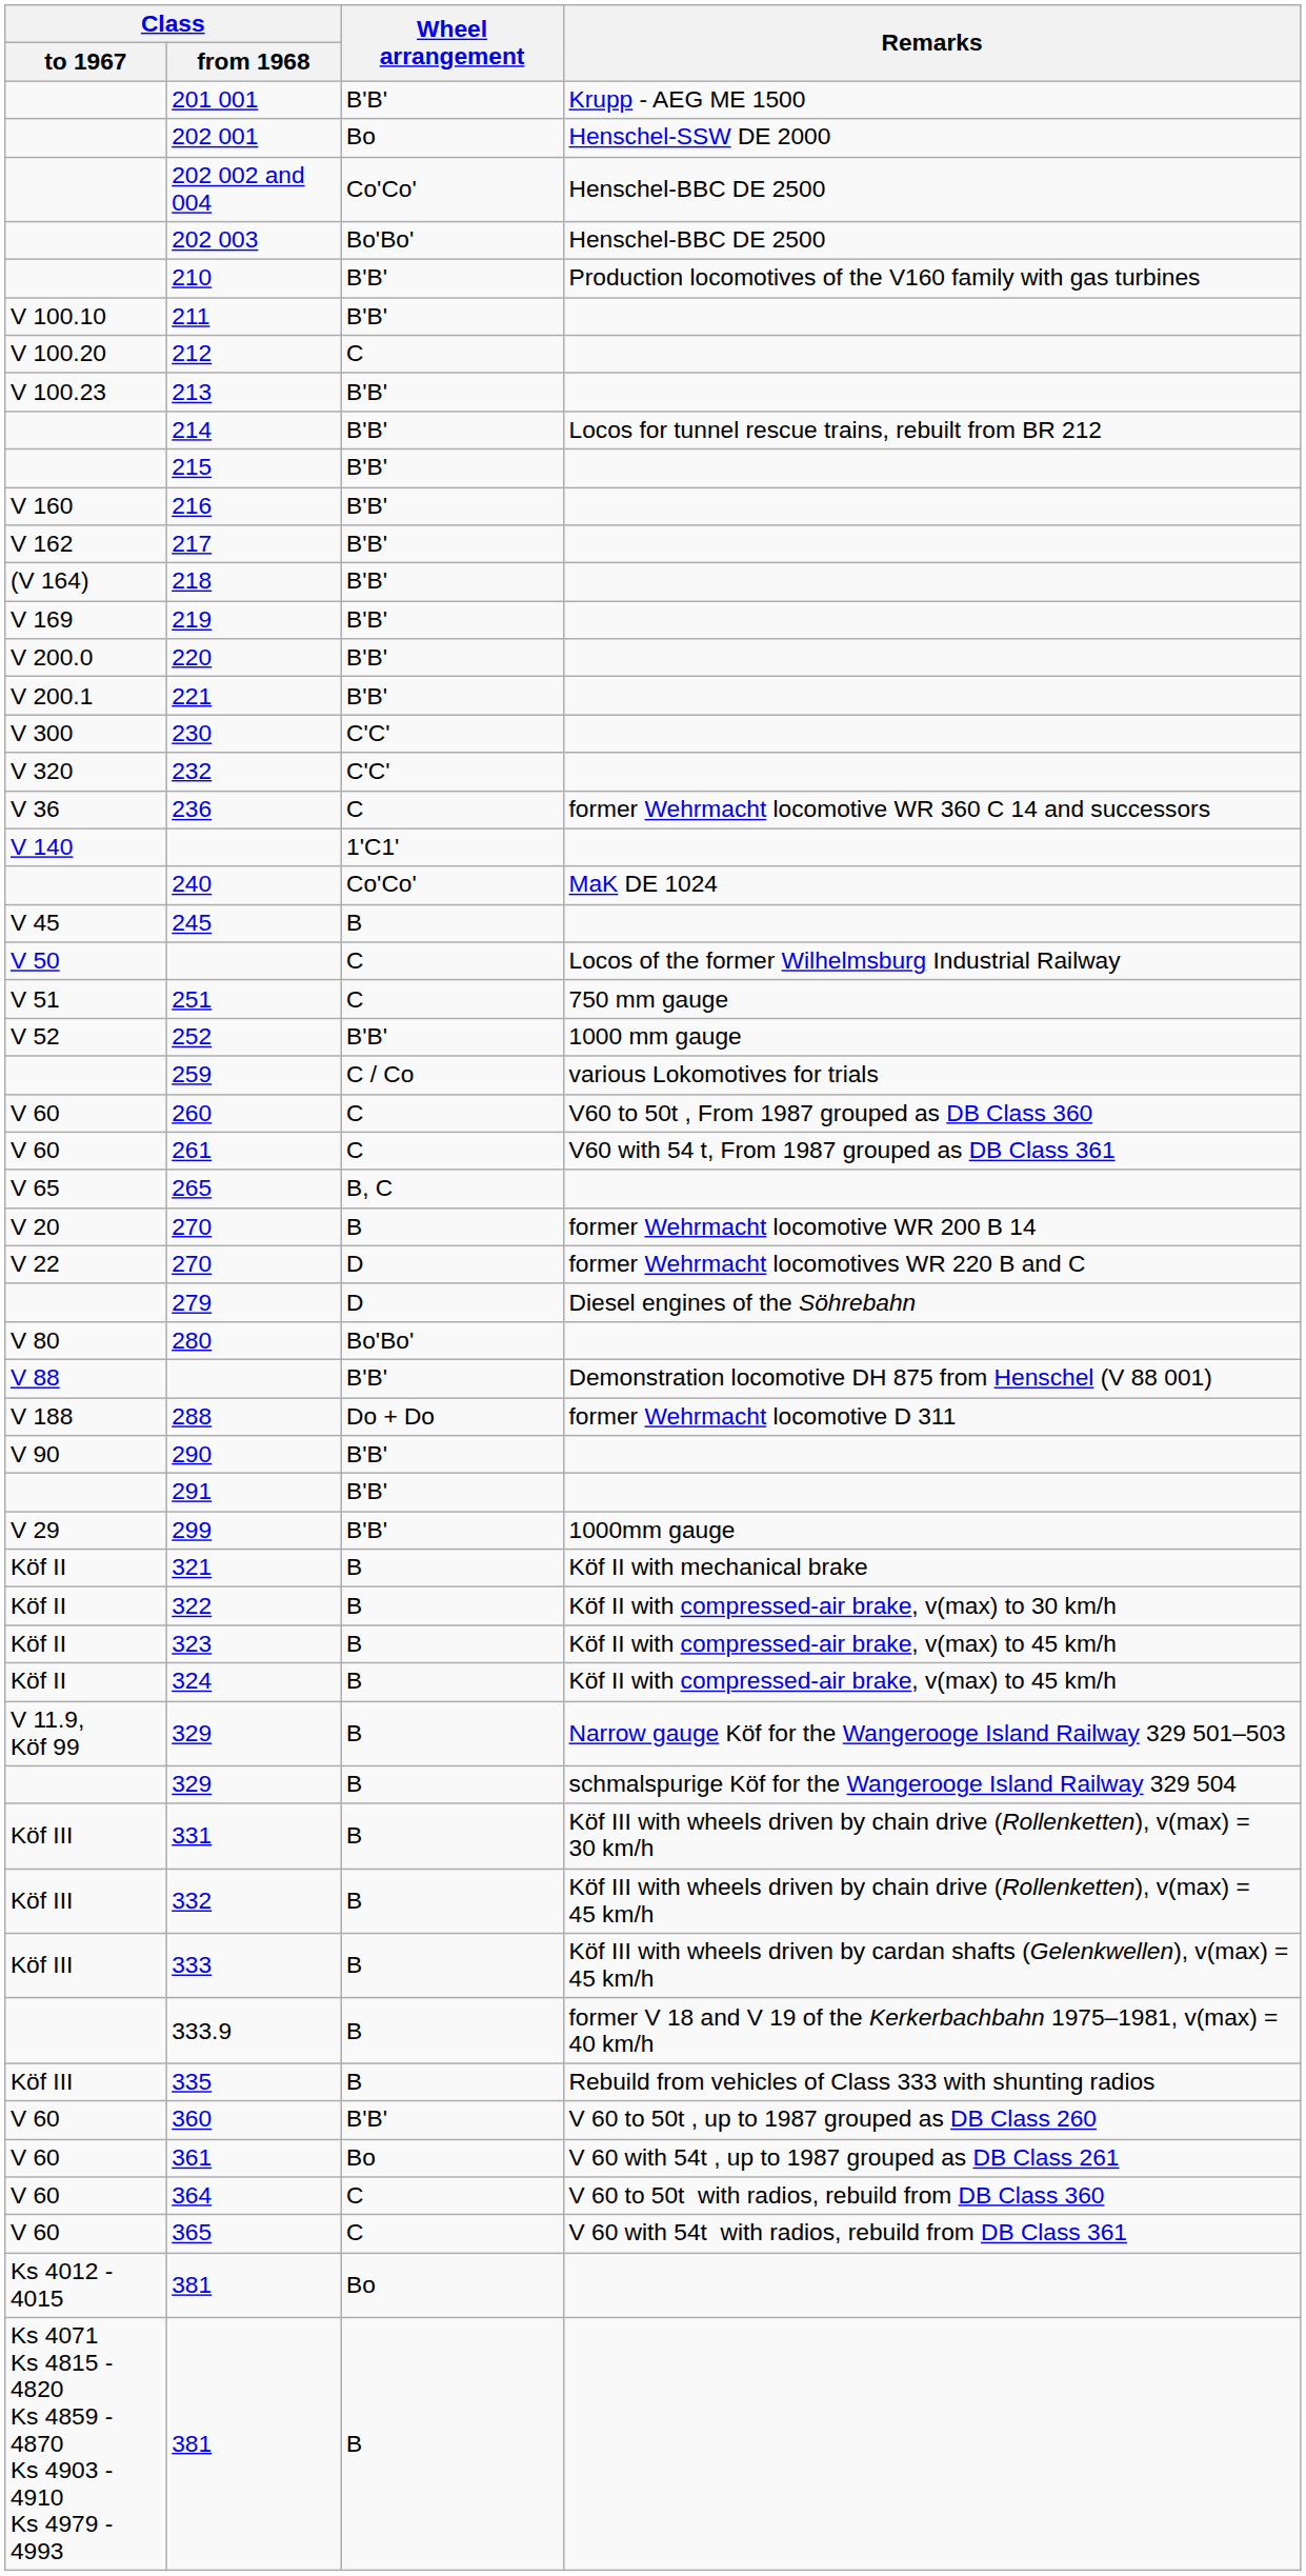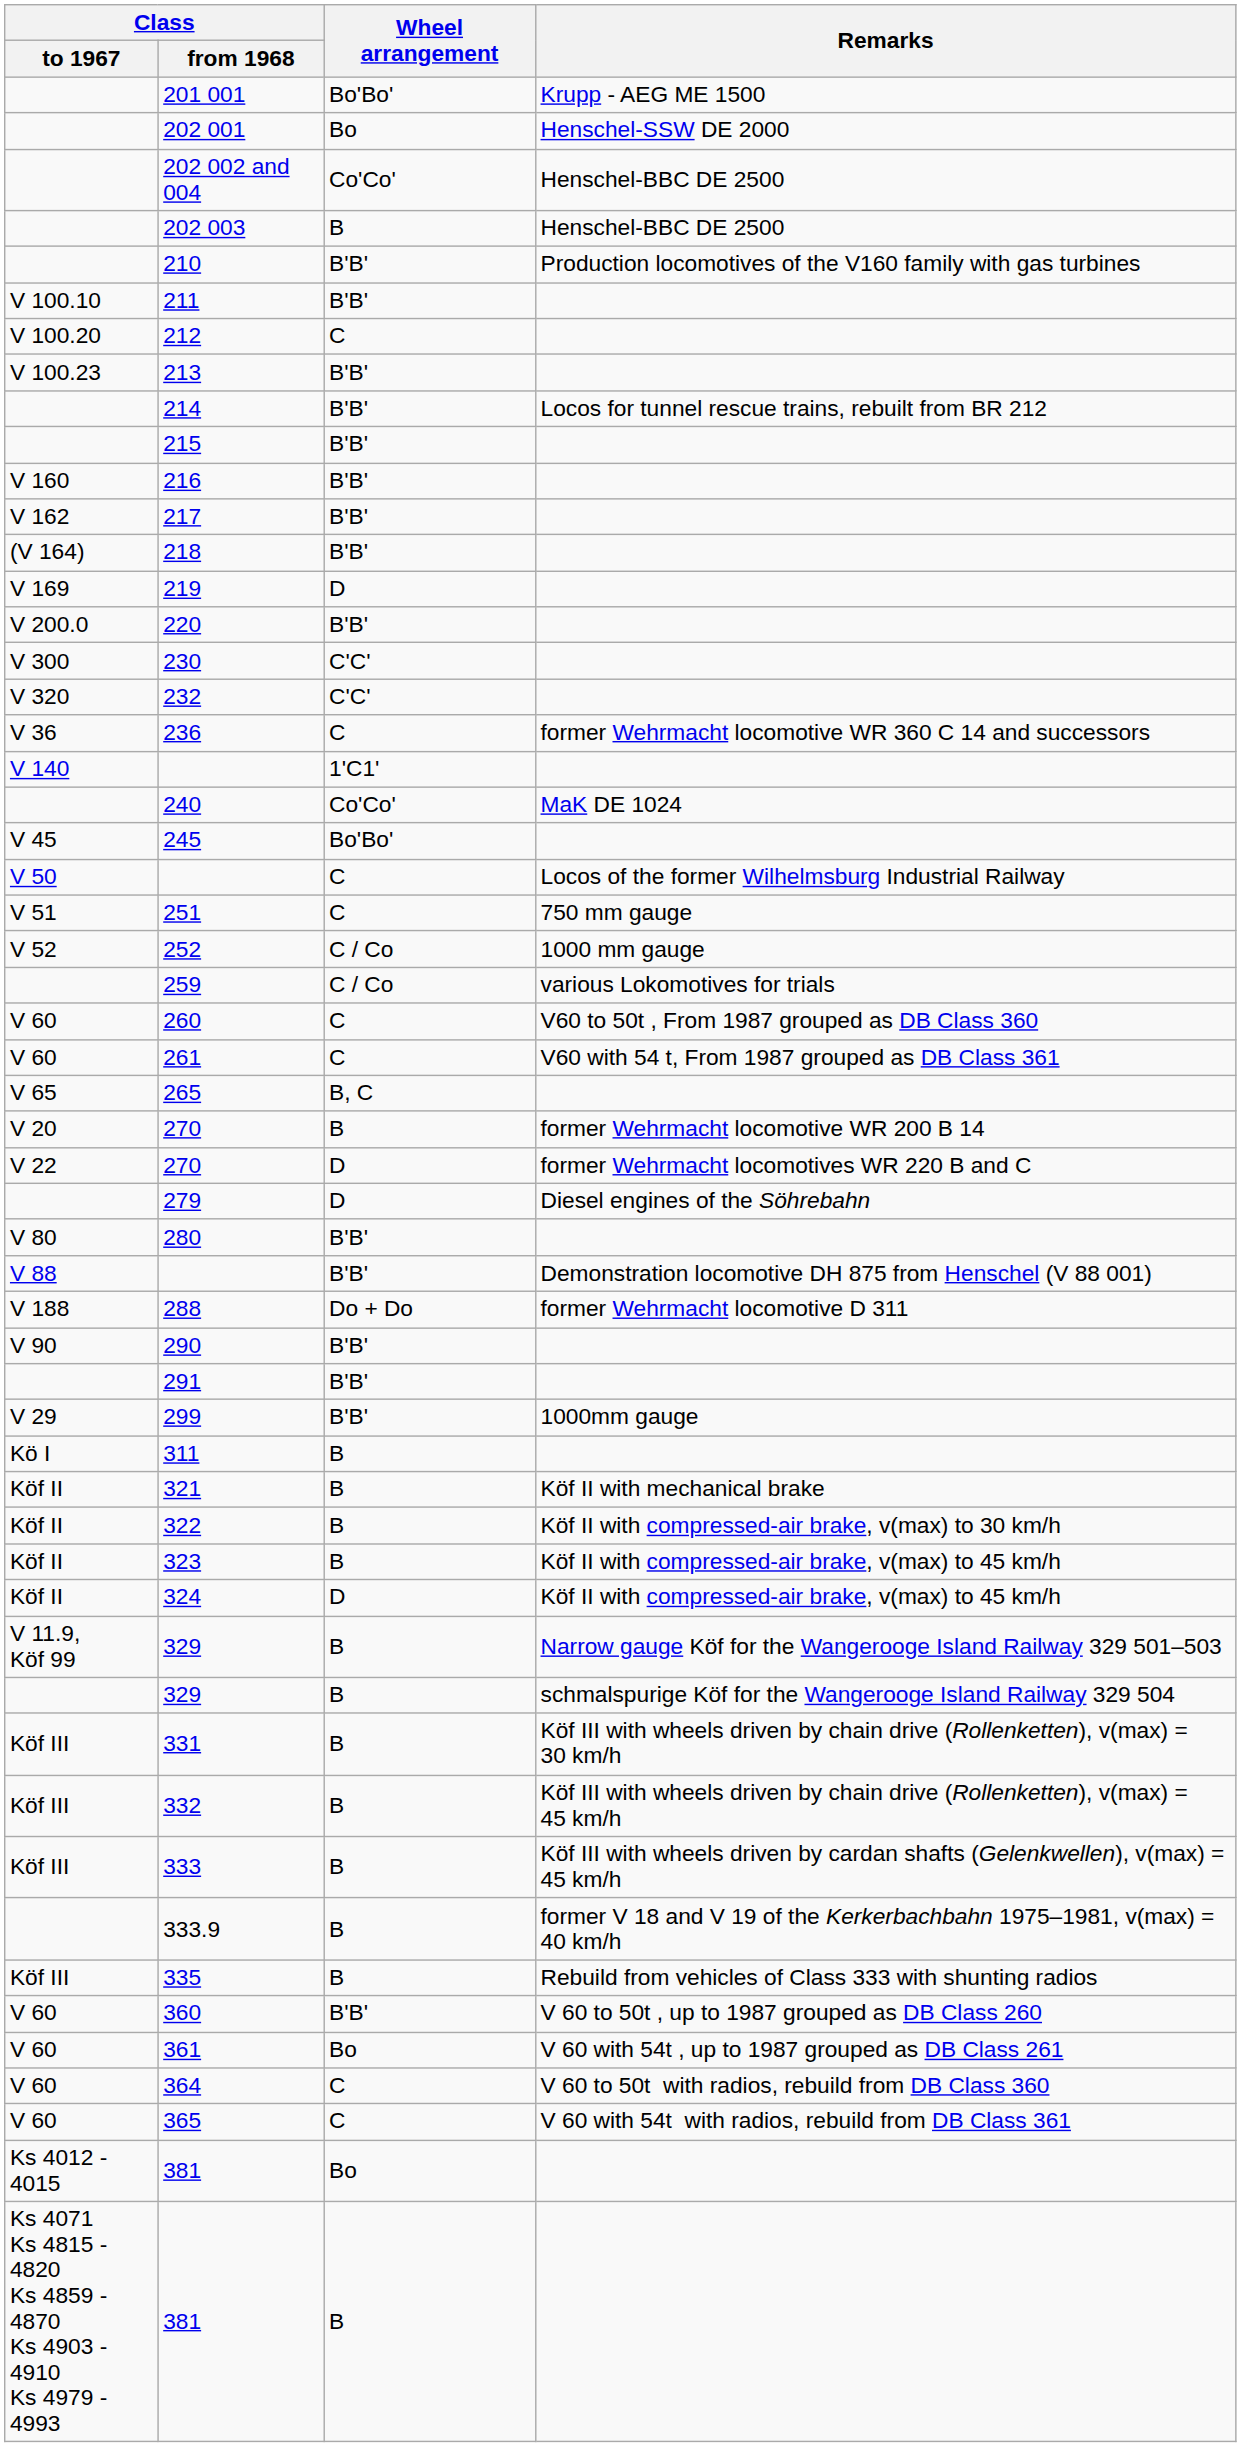 <table class="wikitable">
 <tr class="hintergrundfarbe6">
 <th colspan="2"><a href='#'>Class</a></th>
 <th rowspan="2"><a href='#'>Wheel arrangement</a></th>
 <th rowspan="2">Remarks</th>
 </tr>
 <tr class="hintergrundfarbe6">
 <th>to 1967</th>
 <th>from 1968<br></th>
 </tr>
 <tr>
 <td></td>
 <td><a href='#'>201 001</a></td>
-<td>B'B'</td>
+<td>Bo'Bo'</td>
 <td><a href='#'>Krupp</a> - AEG ME 1500</td>
 </tr>
 <tr>
 <td></td>
 <td><a href='#'>202 001</a></td>
 <td>Bo</td>
 <td><a href='#'>Henschel-SSW</a> DE 2000</td>
 </tr>
 <tr>
 <td></td>
 <td><a href='#'>202 002 and 004</a></td>
 <td>Co'Co'</td>
 <td>Henschel-BBC DE 2500</td>
 </tr>
 <tr>
 <td></td>
 <td><a href='#'>202 003</a></td>
-<td>Bo'Bo'</td>
+<td>B</td>
 <td>Henschel-BBC DE 2500</td>
 </tr>
 <tr>
 <td></td>
 <td><a href='#'>210</a></td>
 <td>B'B'</td>
 <td>Production locomotives of the V160 family with gas turbines </td>
 </tr>
 <tr>
 <td>V 100.10</td>
 <td><a href='#'>211</a></td>
 <td>B'B'</td>
 <td></td>
 </tr>
 <tr>
 <td>V 100.20</td>
 <td><a href='#'>212</a></td>
 <td>C</td>
 <td></td>
 </tr>
 <tr>
 <td>V 100.23</td>
 <td><a href='#'>213</a></td>
 <td>B'B'</td>
 <td></td>
 </tr>
 <tr>
 <td></td>
 <td><a href='#'>214</a></td>
 <td>B'B'</td>
 <td>Locos for tunnel rescue trains, rebuilt from BR 212</td>
 </tr>
 <tr>
 <td></td>
 <td><a href='#'>215</a></td>
 <td>B'B'</td>
 <td></td>
 </tr>
 <tr>
 <td>V 160</td>
 <td><a href='#'>216</a></td>
 <td>B'B'</td>
 <td></td>
 </tr>
 <tr>
 <td>V 162</td>
 <td><a href='#'>217</a></td>
 <td>B'B'</td>
 <td></td>
 </tr>
 <tr>
 <td>(V 164)</td>
 <td><a href='#'>218</a></td>
 <td>B'B'</td>
 <td></td>
 </tr>
 <tr>
 <td>V 169</td>
 <td><a href='#'>219</a></td>
-<td>B'B'</td>
+<td>D</td>
 <td></td>
 </tr>
 <tr>
 <td>V 200.0</td>
 <td><a href='#'>220</a></td>
-<td>B'B'</td>
-<td></td>
-</tr>
-<tr>
-<td>V 200.1</td>
-<td><a href='#'>221</a></td>
 <td>B'B'</td>
 <td></td>
 </tr>
 <tr>
 <td>V 300</td>
 <td><a href='#'>230</a></td>
 <td>C'C'</td>
 <td></td>
 </tr>
 <tr>
 <td>V 320</td>
 <td><a href='#'>232</a></td>
 <td>C'C'</td>
 <td></td>
 </tr>
 <tr>
 <td>V 36</td>
 <td><a href='#'>236</a></td>
 <td>C</td>
 <td>former <a href='#'>Wehrmacht</a> locomotive WR 360 C 14  and successors</td>
 </tr>
 <tr>
 <td><a href='#'>V 140</a></td>
 <td></td>
 <td>1'C1'</td>
 <td></td>
 </tr>
 <tr>
 <td></td>
 <td><a href='#'>240</a></td>
 <td>Co'Co'</td>
 <td><a href='#'>MaK</a> DE 1024</td>
 </tr>
 <tr>
 <td>V 45</td>
 <td><a href='#'>245</a></td>
-<td>B</td>
+<td>Bo'Bo'</td>
 <td></td>
 </tr>
 <tr>
 <td><a href='#'>V 50</a></td>
 <td></td>
 <td>C</td>
 <td>Locos of the former <a href='#'>Wilhelmsburg</a> Industrial Railway</td>
 </tr>
 <tr>
 <td>V 51</td>
 <td><a href='#'>251</a></td>
 <td>C</td>
 <td>750 mm gauge</td>
 </tr>
 <tr>
 <td>V 52</td>
 <td><a href='#'>252</a></td>
-<td>B'B'</td>
+<td>C / Co</td>
 <td>1000 mm gauge</td>
 </tr>
 <tr>
 <td></td>
 <td><a href='#'>259</a></td>
 <td>C / Co</td>
 <td>various Lokomotives for trials</td>
 </tr>
 <tr>
 <td>V 60</td>
 <td><a href='#'>260</a></td>
 <td>C</td>
 <td>V60 to 50t , From 1987 grouped as <a href='#'>DB Class 360</a></td>
 </tr>
 <tr>
 <td>V 60</td>
 <td><a href='#'>261</a></td>
 <td>C</td>
 <td>V60 with 54 t, From 1987 grouped as <a href='#'>DB Class 361</a></td>
 </tr>
 <tr>
 <td>V 65</td>
 <td><a href='#'>265</a></td>
 <td>B, C</td>
 <td></td>
 </tr>
 <tr>
 <td>V 20</td>
 <td><a href='#'>270</a></td>
 <td>B</td>
 <td>former <a href='#'>Wehrmacht</a> locomotive WR 200 B 14</td>
 </tr>
 <tr>
 <td>V 22</td>
 <td><a href='#'>270</a></td>
 <td>D</td>
 <td>former <a href='#'>Wehrmacht</a> locomotives WR 220 B and C</td>
 </tr>
 <tr>
 <td></td>
 <td><a href='#'>279</a></td>
 <td>D</td>
 <td>Diesel engines of the <em>Söhrebahn</em></td>
 </tr>
 <tr>
 <td>V 80</td>
 <td><a href='#'>280</a></td>
-<td>Bo'Bo'</td>
+<td>B'B'</td>
 <td></td>
 </tr>
 <tr>
 <td><a href='#'>V 88</a></td>
 <td></td>
 <td>B'B'</td>
 <td>Demonstration locomotive DH 875 from <a href='#'>Henschel</a> (V 88 001)</td>
 </tr>
 <tr>
 <td>V 188</td>
 <td><a href='#'>288</a></td>
 <td>Do + Do</td>
 <td>former <a href='#'>Wehrmacht</a> locomotive D 311</td>
 </tr>
 <tr>
 <td>V 90</td>
 <td><a href='#'>290</a></td>
 <td>B'B'</td>
 <td></td>
 </tr>
 <tr>
 <td></td>
 <td><a href='#'>291</a></td>
 <td>B'B'</td>
 <td></td>
 </tr>
 <tr>
 <td>V 29</td>
 <td><a href='#'>299</a></td>
 <td>B'B'</td>
 <td>1000mm gauge</td>
 </tr>
 <tr>
+<td>Kö I</td>
+<td><a href='#'>311</a></td>
+<td>B</td>
+<td></td>
+</tr>
+<tr>
 <td>Köf II</td>
 <td><a href='#'>321</a></td>
 <td>B</td>
 <td>Köf II with mechanical brake</td>
 </tr>
 <tr>
 <td>Köf II</td>
 <td><a href='#'>322</a></td>
 <td>B</td>
 <td>Köf II with <a href='#'>compressed-air brake</a>, v(max) to 30 km/h</td>
 </tr>
 <tr>
 <td>Köf II</td>
 <td><a href='#'>323</a></td>
 <td>B</td>
 <td>Köf II with <a href='#'>compressed-air brake</a>, v(max) to 45 km/h</td>
 </tr>
 <tr>
 <td>Köf II</td>
 <td><a href='#'>324</a></td>
-<td>B</td>
+<td>D</td>
 <td>Köf II with <a href='#'>compressed-air brake</a>, v(max) to 45 km/h</td>
 </tr>
 <tr>
 <td>V 11.9, <br> Köf 99</td>
 <td><a href='#'>329</a></td>
 <td>B</td>
 <td><a href='#'>Narrow gauge</a> Köf for the <a href='#'>Wangerooge Island Railway</a> 329 501–503</td>
 </tr>
 <tr>
 <td></td>
 <td><a href='#'>329</a></td>
 <td>B</td>
 <td>schmalspurige Köf for the <a href='#'>Wangerooge Island Railway</a> 329 504</td>
 </tr>
 <tr>
 <td>Köf III</td>
 <td><a href='#'>331</a></td>
 <td>B</td>
 <td>Köf III with wheels driven by chain drive (<em>Rollenketten</em>), v(max) = 30 km/h</td>
 </tr>
 <tr>
 <td>Köf III</td>
 <td><a href='#'>332</a></td>
 <td>B</td>
 <td>Köf III with wheels driven by chain drive (<em>Rollenketten</em>), v(max) = 45 km/h</td>
 </tr>
 <tr>
 <td>Köf III</td>
 <td><a href='#'>333</a></td>
 <td>B</td>
 <td>Köf III with wheels driven by cardan shafts (<em>Gelenkwellen</em>), v(max) = 45 km/h</td>
 </tr>
 <tr>
 <td></td>
 <td>333.9</td>
 <td>B</td>
 <td>former V 18 and V 19 of the <em>Kerkerbachbahn</em> 1975–1981, v(max) = 40 km/h</td>
 </tr>
 <tr>
 <td>Köf III</td>
 <td><a href='#'>335</a></td>
 <td>B</td>
 <td>Rebuild from vehicles of Class 333 with shunting radios</td>
 </tr>
 <tr>
 <td>V 60</td>
 <td><a href='#'>360</a></td>
 <td>B'B'</td>
 <td>V 60 to 50t , up to 1987 grouped as <a href='#'>DB Class 260</a></td>
 </tr>
 <tr>
 <td>V 60</td>
 <td><a href='#'>361</a></td>
 <td>Bo</td>
 <td>V 60 with 54t , up to 1987 grouped as <a href='#'>DB Class 261</a></td>
 </tr>
 <tr>
 <td>V 60</td>
 <td><a href='#'>364</a></td>
 <td>C</td>
 <td>V 60 to 50t  with radios, rebuild from <a href='#'>DB Class 360</a></td>
 </tr>
 <tr>
 <td>V 60</td>
 <td><a href='#'>365</a></td>
 <td>C</td>
 <td>V 60 with 54t  with radios, rebuild from <a href='#'>DB Class 361</a></td>
 </tr>
 <tr>
 <td>Ks 4012 - 4015</td>
 <td><a href='#'>381</a></td>
 <td>Bo</td>
 <td></td>
 </tr>
 <tr>
 <td>Ks 4071 <br> Ks 4815 - 4820 <br> Ks 4859 - 4870 <br> Ks 4903 - 4910 <br> Ks 4979 - 4993</td>
 <td><a href='#'>381</a></td>
 <td>B</td>
 <td></td>
 </tr>
 </table>
